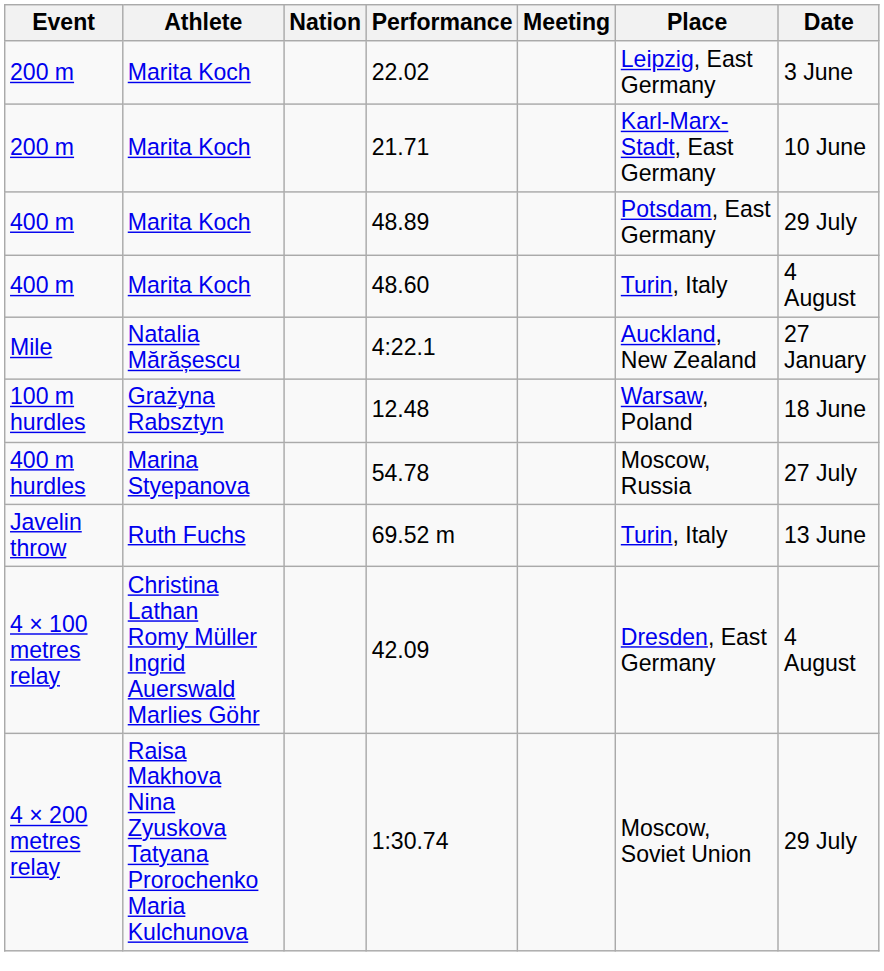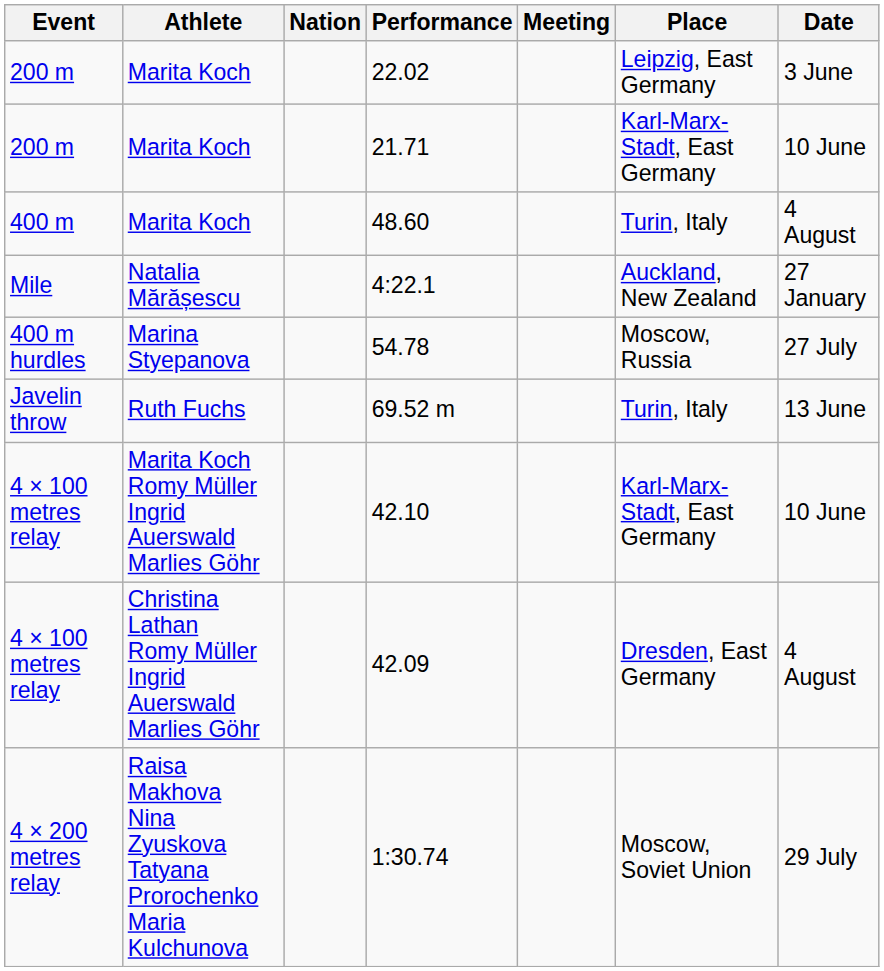 <table class="wikitable" border="1">
 <tr>
 <th>Event</th>
 <th>Athlete</th>
 <th>Nation</th>
 <th>Performance</th>
 <th>Meeting</th>
 <th>Place</th>
 <th>Date</th>
 </tr>
 <tr>
 <td><a href='#'>200 m</a></td>
 <td><a href='#'>Marita Koch</a></td>
 <td></td>
 <td>22.02</td>
 <td></td>
 <td> <a href='#'>Leipzig</a>, East Germany</td>
 <td>3 June</td>
 </tr>
 <tr>
 <td><a href='#'>200 m</a></td>
 <td><a href='#'>Marita Koch</a></td>
 <td></td>
 <td>21.71</td>
 <td></td>
 <td> <a href='#'>Karl-Marx-Stadt</a>, East Germany</td>
 <td>10 June</td>
 </tr>
 <tr>
 <td><a href='#'>400 m</a></td>
 <td><a href='#'>Marita Koch</a></td>
 <td></td>
-<td>48.89</td>
-<td></td>
-<td> <a href='#'>Potsdam</a>, East Germany</td>
-<td>29 July</td>
-</tr>
-<tr>
-<td><a href='#'>400 m</a></td>
-<td><a href='#'>Marita Koch</a></td>
-<td></td>
 <td>48.60</td>
 <td></td>
 <td> <a href='#'>Turin</a>, Italy</td>
 <td>4 August</td>
 </tr>
 <tr>
 <td><a href='#'>Mile</a></td>
 <td><a href='#'>Natalia Mărășescu</a></td>
 <td></td>
 <td>4:22.1</td>
 <td></td>
 <td> <a href='#'>Auckland</a>, New Zealand</td>
 <td>27 January</td>
-</tr>
-<tr>
-<td><a href='#'>100 m hurdles</a></td>
-<td><a href='#'>Grażyna Rabsztyn</a></td>
-<td></td>
-<td>12.48</td>
-<td></td>
-<td> <a href='#'>Warsaw</a>, Poland</td>
-<td>18 June</td>
 </tr>
 <tr>
 <td><a href='#'>400 m hurdles</a></td>
 <td><a href='#'>Marina Styepanova</a></td>
 <td></td>
 <td>54.78</td>
 <td></td>
 <td> Moscow, Russia</td>
 <td>27 July</td>
 </tr>
 <tr>
 <td><a href='#'>Javelin throw</a></td>
 <td><a href='#'>Ruth Fuchs</a></td>
 <td></td>
 <td>69.52 m</td>
 <td></td>
 <td> <a href='#'>Turin</a>, Italy</td>
 <td>13 June</td>
 </tr>
 <tr>
 <td><a href='#'>4 × 100 metres relay</a></td>
+<td><a href='#'>Marita Koch</a><br><a href='#'>Romy Müller</a><br><a href='#'>Ingrid Auerswald</a><br><a href='#'>Marlies Göhr</a></td>
+<td></td>
+<td>42.10</td>
+<td></td>
+<td> <a href='#'>Karl-Marx-Stadt</a>, East Germany</td>
+<td>10 June</td>
+</tr>
+<tr>
+<td><a href='#'>4 × 100 metres relay</a></td>
 <td><a href='#'>Christina Lathan</a><br><a href='#'>Romy Müller</a><br><a href='#'>Ingrid Auerswald</a><br><a href='#'>Marlies Göhr</a></td>
 <td></td>
 <td>42.09</td>
 <td></td>
 <td> <a href='#'>Dresden</a>, East Germany</td>
 <td>4 August</td>
 </tr>
 <tr>
 <td><a href='#'>4 × 200 metres relay</a></td>
 <td><a href='#'>Raisa Makhova</a><br><a href='#'>Nina Zyuskova</a><br><a href='#'>Tatyana Prorochenko</a><br><a href='#'>Maria Kulchunova</a></td>
 <td></td>
 <td>1:30.74</td>
 <td></td>
 <td> Moscow, Soviet Union</td>
 <td>29 July</td>
 </tr>
 </table>
